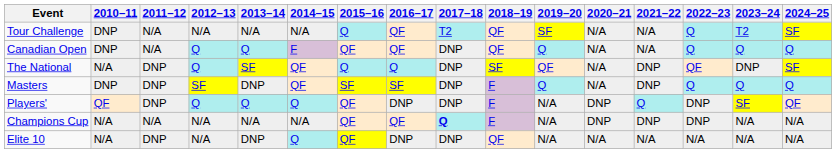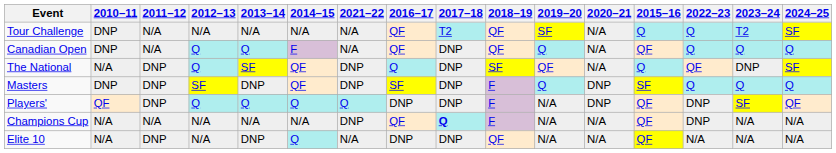 <table class="wikitable" border="1">
 <tr>
 <th>Event</th>
 <th><a href='#'>2010–11</a></th>
 <th><a href='#'>2011–12</a></th>
 <th><a href='#'>2012–13</a></th>
 <th><a href='#'>2013–14</a></th>
 <th><a href='#'>2014–15</a></th>
-<th><a href='#'>2015–16</a></th>
+<th><a href='#'>2021–22</a></th>
 <th><a href='#'>2016–17</a></th>
 <th><a href='#'>2017–18</a></th>
 <th><a href='#'>2018–19</a></th>
 <th><a href='#'>2019–20</a></th>
 <th><a href='#'>2020–21</a></th>
-<th><a href='#'>2021–22</a></th>
+<th><a href='#'>2015–16</a></th>
 <th><a href='#'>2022–23</a></th>
 <th><a href='#'>2023–24</a></th>
 <th><a href='#'>2024–25</a></th>
 </tr>
 <tr>
 <td><a href='#'>Tour Challenge</a></td>
 <td style="background:#EFEFEF;">DNP</td>
 <td style="background:#EFEFEF;">N/A</td>
 <td style="background:#EFEFEF;">N/A</td>
 <td style="background:#EFEFEF;">N/A</td>
 <td style="background:#EFEFEF;">N/A</td>
-<td style="background:#afeeee;"><a href='#'>Q</a></td>
+<td style="background:#EFEFEF;">N/A</td>
 <td style="background:#ffebcd;"><a href='#'>QF</a></td>
 <td style="background:#afeeee;"><a href='#'>T2</a></td>
 <td style="background:#ffebcd;"><a href='#'>QF</a></td>
 <td style="background:yellow;"><a href='#'>SF</a></td>
 <td style="background:#EFEFEF;">N/A</td>
-<td style="background:#EFEFEF;">N/A</td>
+<td style="background:#afeeee;"><a href='#'>Q</a></td>
 <td style="background:#afeeee;"><a href='#'>Q</a></td>
 <td style="background:#afeeee;"><a href='#'>T2</a></td>
 <td style="background:yellow;"><a href='#'>SF</a></td>
 </tr>
 <tr>
 <td><a href='#'>Canadian Open</a></td>
 <td style="background:#EFEFEF;">DNP</td>
 <td style="background:#EFEFEF;">N/A</td>
 <td style="background:#afeeee;"><a href='#'>Q</a></td>
 <td style="background:#afeeee;"><a href='#'>Q</a></td>
 <td style="background:#D8BFD8;"><a href='#'>F</a></td>
-<td style="background:#ffebcd;"><a href='#'>QF</a></td>
+<td style="background:#EFEFEF;">N/A</td>
 <td style="background:#ffebcd;"><a href='#'>QF</a></td>
 <td style="background:#EFEFEF;">DNP</td>
 <td style="background:#ffebcd;"><a href='#'>QF</a></td>
 <td style="background:#afeeee;"><a href='#'>Q</a></td>
 <td style="background:#EFEFEF;">N/A</td>
-<td style="background:#EFEFEF;">N/A</td>
+<td style="background:#ffebcd;"><a href='#'>QF</a></td>
 <td style="background:#afeeee;"><a href='#'>Q</a></td>
 <td style="background:#afeeee;"><a href='#'>Q</a></td>
 <td style="background:#afeeee;"><a href='#'>Q</a></td>
 </tr>
 <tr>
 <td><a href='#'>The National</a></td>
 <td style="background:#EFEFEF;">N/A</td>
 <td style="background:#EFEFEF;">DNP</td>
 <td style="background:#afeeee;"><a href='#'>Q</a></td>
 <td style="background:yellow;"><a href='#'>SF</a></td>
 <td style="background:#ffebcd;"><a href='#'>QF</a></td>
-<td style="background:#afeeee;"><a href='#'>Q</a></td>
+<td style="background:#EFEFEF;">DNP</td>
 <td style="background:#afeeee;"><a href='#'>Q</a></td>
 <td style="background:#EFEFEF;">DNP</td>
 <td style="background:yellow;"><a href='#'>SF</a></td>
 <td style="background:#ffebcd;"><a href='#'>QF</a></td>
 <td style="background:#EFEFEF;">N/A</td>
-<td style="background:#EFEFEF;">DNP</td>
+<td style="background:#afeeee;"><a href='#'>Q</a></td>
 <td style="background:#ffebcd;"><a href='#'>QF</a></td>
 <td style="background:#EFEFEF;">DNP</td>
 <td style="background:yellow;"><a href='#'>SF</a></td>
 </tr>
 <tr>
 <td><a href='#'>Masters</a></td>
 <td style="background:#EFEFEF;">DNP</td>
 <td style="background:#EFEFEF;">DNP</td>
 <td style="background:yellow;"><a href='#'>SF</a></td>
 <td style="background:#EFEFEF;">DNP</td>
 <td style="background:#ffebcd;"><a href='#'>QF</a></td>
-<td style="background:yellow;"><a href='#'>SF</a></td>
+<td style="background:#EFEFEF;">DNP</td>
 <td style="background:yellow;"><a href='#'>SF</a></td>
 <td style="background:#EFEFEF;">DNP</td>
 <td style="background:#D8BFD8;"><a href='#'>F</a></td>
 <td style="background:#afeeee;"><a href='#'>Q</a></td>
-<td style="background:#EFEFEF;">N/A</td>
 <td style="background:#EFEFEF;">DNP</td>
+<td style="background:yellow;"><a href='#'>SF</a></td>
 <td style="background:#afeeee;"><a href='#'>Q</a></td>
 <td style="background:#afeeee;"><a href='#'>Q</a></td>
 <td style="background:#afeeee;"><a href='#'>Q</a></td>
 </tr>
 <tr>
 <td><a href='#'>Players'</a></td>
 <td style="background:#ffebcd;"><a href='#'>QF</a></td>
 <td style="background:#EFEFEF;">DNP</td>
 <td style="background:#afeeee;"><a href='#'>Q</a></td>
 <td style="background:#afeeee;"><a href='#'>Q</a></td>
 <td style="background:#afeeee;"><a href='#'>Q</a></td>
-<td style="background:#ffebcd;"><a href='#'>QF</a></td>
+<td style="background:#afeeee;"><a href='#'>Q</a></td>
 <td style="background:#EFEFEF;">DNP</td>
 <td style="background:#EFEFEF;">DNP</td>
 <td style="background:#D8BFD8;"><a href='#'>F</a></td>
 <td style="background:#EFEFEF;">N/A</td>
 <td style="background:#EFEFEF;">DNP</td>
-<td style="background:#afeeee;"><a href='#'>Q</a></td>
+<td style="background:#ffebcd;"><a href='#'>QF</a></td>
 <td style="background:#EFEFEF;">DNP</td>
 <td style="background:yellow;"><a href='#'>SF</a></td>
 <td style="background:#ffebcd;"><a href='#'>QF</a></td>
 </tr>
 <tr>
 <td><a href='#'>Champions Cup</a></td>
 <td style="background:#EFEFEF;">N/A</td>
 <td style="background:#EFEFEF;">N/A</td>
 <td style="background:#EFEFEF;">N/A</td>
 <td style="background:#EFEFEF;">N/A</td>
 <td style="background:#EFEFEF;">N/A</td>
-<td style="background:#ffebcd;"><a href='#'>QF</a></td>
+<td style="background:#EFEFEF;">DNP</td>
 <td style="background:#ffebcd;"><a href='#'>QF</a></td>
 <td style="background:#afeeee;"><strong><a href='#'>Q</a></strong></td>
 <td style="background:#D8BFD8;"><a href='#'>F</a></td>
 <td style="background:#EFEFEF;">N/A</td>
-<td style="background:#EFEFEF;">DNP</td>
-<td style="background:#EFEFEF;">DNP</td>
+<td style="background:#EFEFEF;">N/A</td>
+<td style="background:#ffebcd;"><a href='#'>QF</a></td>
 <td style="background:#EFEFEF;">DNP</td>
 <td style="background:#EFEFEF;">N/A</td>
 <td style="background:#EFEFEF;">N/A</td>
 </tr>
 <tr>
 <td><a href='#'>Elite 10</a></td>
 <td style="background:#EFEFEF;">N/A</td>
 <td style="background:#EFEFEF;">DNP</td>
 <td style="background:#EFEFEF;">N/A</td>
 <td style="background:#EFEFEF;">DNP</td>
 <td style="background:#afeeee;"><a href='#'>Q</a></td>
-<td style="background:yellow;"><a href='#'>QF</a></td>
+<td style="background:#EFEFEF;">N/A</td>
 <td style="background:#EFEFEF;">DNP</td>
 <td style="background:#EFEFEF;">DNP</td>
 <td style="background:#ffebcd;"><a href='#'>QF</a></td>
 <td style="background:#EFEFEF;">N/A</td>
 <td style="background:#EFEFEF;">N/A</td>
-<td style="background:#EFEFEF;">N/A</td>
+<td style="background:yellow;"><a href='#'>QF</a></td>
 <td style="background:#EFEFEF;">N/A</td>
 <td style="background:#EFEFEF;">N/A</td>
 <td style="background:#EFEFEF;">N/A</td>
 </tr>
 </table>
